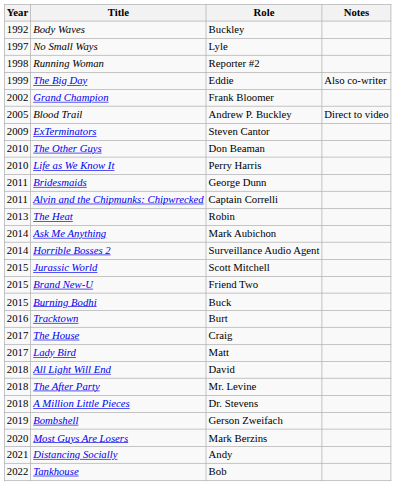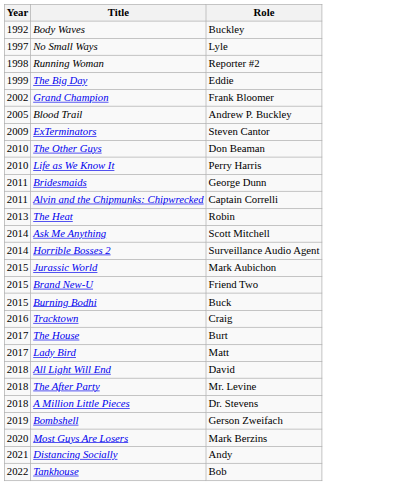 <table class="wikitable sortable">
 <tr>
 <th>Year</th>
 <th>Title</th>
 <th>Role</th>
-<th class="unsortable">Notes</th>
 </tr>
 <tr>
 <td>1992</td>
 <td><em>Body Waves</em></td>
 <td>Buckley</td>
-<td></td>
 </tr>
 <tr>
 <td>1997</td>
 <td><em>No Small Ways</em></td>
 <td>Lyle</td>
-<td></td>
 </tr>
 <tr>
 <td>1998</td>
 <td><em>Running Woman</em></td>
 <td>Reporter #2</td>
-<td></td>
 </tr>
 <tr>
 <td>1999</td>
 <td><em><a href='#'>The Big Day</a></em></td>
 <td>Eddie</td>
-<td>Also co-writer</td>
 </tr>
 <tr>
 <td>2002</td>
 <td><em><a href='#'>Grand Champion</a></em></td>
 <td>Frank Bloomer</td>
-<td></td>
 </tr>
 <tr>
 <td>2005</td>
 <td><em>Blood Trail</em></td>
 <td>Andrew P. Buckley</td>
-<td>Direct to video</td>
 </tr>
 <tr>
 <td>2009</td>
 <td><em><a href='#'>ExTerminators</a></em></td>
 <td>Steven Cantor</td>
-<td></td>
 </tr>
 <tr>
 <td>2010</td>
 <td><em><a href='#'>The Other Guys</a></em></td>
 <td>Don Beaman</td>
-<td></td>
 </tr>
 <tr>
 <td>2010</td>
 <td><em><a href='#'>Life as We Know It</a></em></td>
 <td>Perry Harris</td>
-<td></td>
 </tr>
 <tr>
 <td>2011</td>
 <td><em><a href='#'>Bridesmaids</a></em></td>
 <td>George Dunn</td>
-<td></td>
 </tr>
 <tr>
 <td>2011</td>
 <td><em><a href='#'>Alvin and the Chipmunks: Chipwrecked</a></em></td>
 <td>Captain Correlli</td>
-<td></td>
 </tr>
 <tr>
 <td>2013</td>
 <td><em><a href='#'>The Heat</a></em></td>
 <td>Robin</td>
-<td></td>
 </tr>
 <tr>
 <td>2014</td>
 <td><em><a href='#'>Ask Me Anything</a></em></td>
-<td>Mark Aubichon</td>
-<td></td>
+<td>Scott Mitchell</td>
 </tr>
 <tr>
 <td>2014</td>
 <td><em><a href='#'>Horrible Bosses 2</a></em></td>
 <td>Surveillance Audio Agent</td>
-<td></td>
 </tr>
 <tr>
 <td>2015</td>
 <td><em><a href='#'>Jurassic World</a></em></td>
-<td>Scott Mitchell</td>
-<td></td>
+<td>Mark Aubichon</td>
 </tr>
 <tr>
 <td>2015</td>
 <td><em><a href='#'>Brand New-U</a></em></td>
 <td>Friend Two</td>
-<td></td>
 </tr>
 <tr>
 <td>2015</td>
 <td><em><a href='#'>Burning Bodhi</a></em></td>
 <td>Buck</td>
-<td></td>
 </tr>
 <tr>
 <td>2016</td>
 <td><em><a href='#'>Tracktown</a></em></td>
-<td>Burt</td>
-<td></td>
+<td>Craig</td>
 </tr>
 <tr>
 <td>2017</td>
 <td><em><a href='#'>The House</a></em></td>
-<td>Craig</td>
-<td></td>
+<td>Burt</td>
 </tr>
 <tr>
 <td>2017</td>
 <td><em><a href='#'>Lady Bird</a></em></td>
 <td>Matt</td>
-<td></td>
 </tr>
 <tr>
 <td>2018</td>
 <td><em><a href='#'>All Light Will End</a></em></td>
 <td>David</td>
-<td></td>
 </tr>
 <tr>
 <td>2018</td>
 <td><em><a href='#'>The After Party</a></em></td>
 <td>Mr. Levine</td>
-<td></td>
 </tr>
 <tr>
 <td>2018</td>
 <td><em><a href='#'>A Million Little Pieces</a></em></td>
 <td>Dr. Stevens</td>
-<td></td>
 </tr>
 <tr>
 <td>2019</td>
 <td><em><a href='#'>Bombshell</a></em></td>
 <td>Gerson Zweifach</td>
-<td></td>
 </tr>
 <tr>
 <td>2020</td>
 <td><em><a href='#'>Most Guys Are Losers</a></em></td>
 <td>Mark Berzins</td>
-<td></td>
 </tr>
 <tr>
 <td>2021</td>
 <td><em><a href='#'>Distancing Socially</a></em></td>
 <td>Andy</td>
-<td></td>
 </tr>
 <tr>
 <td>2022</td>
 <td><em><a href='#'>Tankhouse</a></em></td>
 <td>Bob</td>
-<td></td>
 </tr>
 </table>
